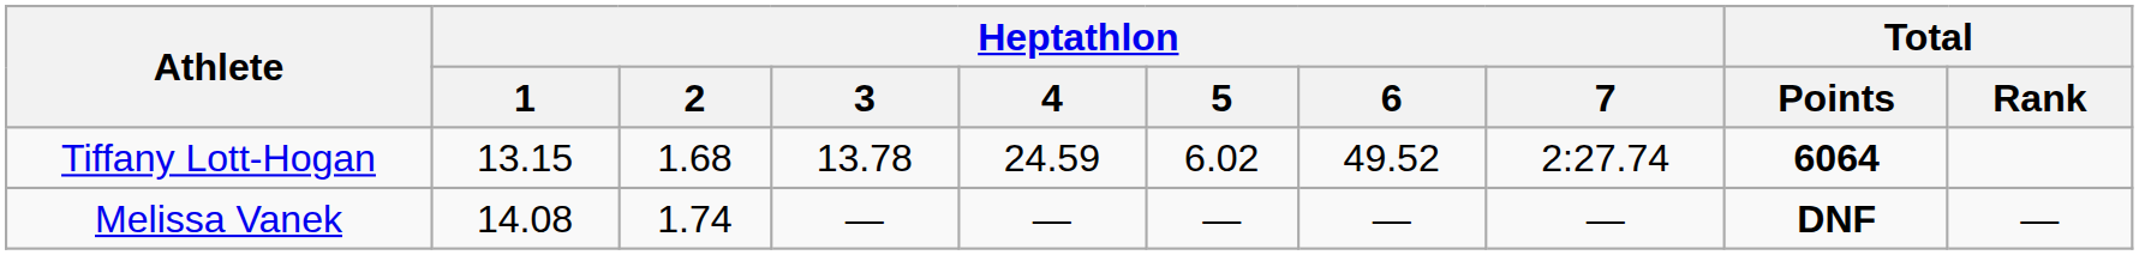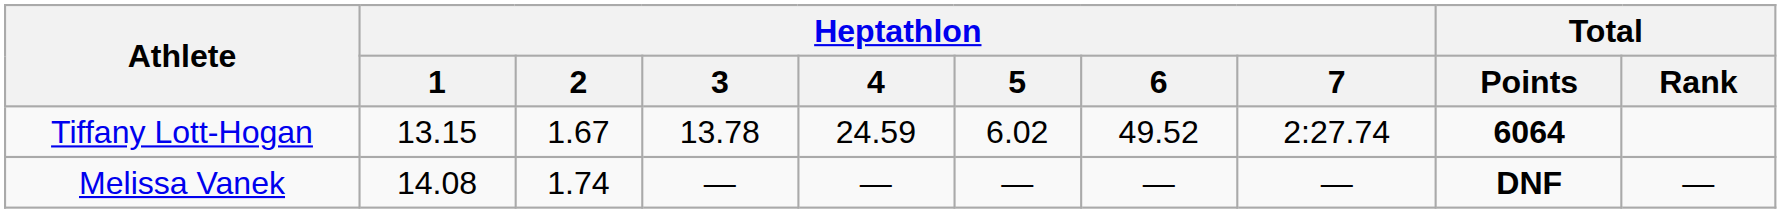 <table class="wikitable" style="font-size:95%; text-align:center;" width="95%">
 <tr>
 <th rowspan="2">Athlete</th>
 <th colspan="7"><a href='#'>Heptathlon</a></th>
 <th colspan="2">Total</th>
 </tr>
 <tr>
 <th>1</th>
 <th>2</th>
 <th>3</th>
 <th>4</th>
 <th>5</th>
 <th>6</th>
 <th>7</th>
 <th>Points</th>
 <th>Rank</th>
 </tr>
 <tr>
 <td width=20%><a href='#'>Tiffany Lott-Hogan</a></td>
 <td>13.15</td>
-<td>1.68</td>
+<td>1.67</td>
 <td>13.78</td>
 <td>24.59</td>
 <td>6.02</td>
 <td>49.52</td>
 <td>2:27.74</td>
 <td><strong>6064</strong></td>
 <td></td>
 </tr>
 <tr>
 <td width=20%><a href='#'>Melissa Vanek</a></td>
 <td>14.08</td>
 <td>1.74</td>
 <td>—</td>
 <td>—</td>
 <td>—</td>
 <td>—</td>
 <td>—</td>
 <td><strong>DNF</strong></td>
 <td>—</td>
 </tr>
 </table>
